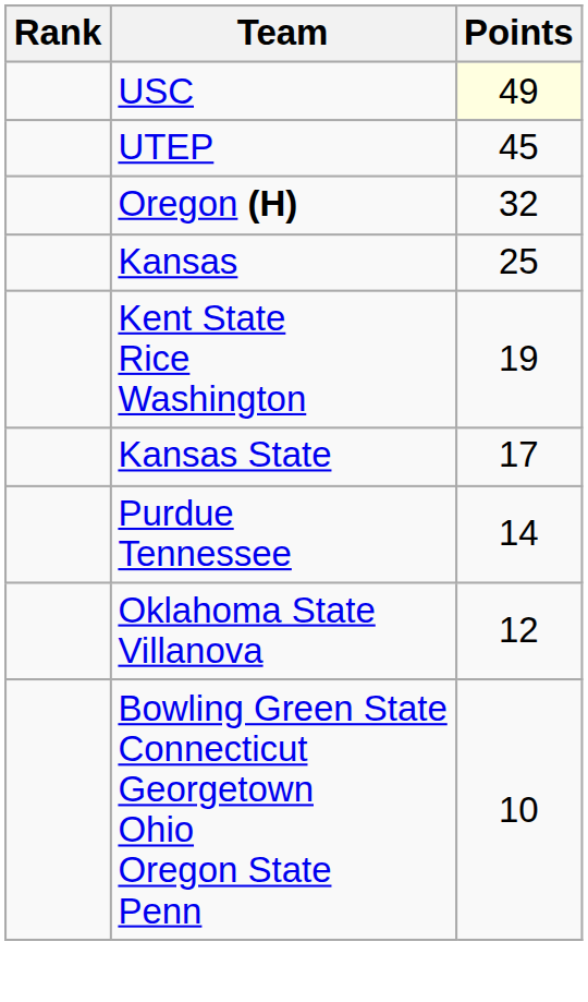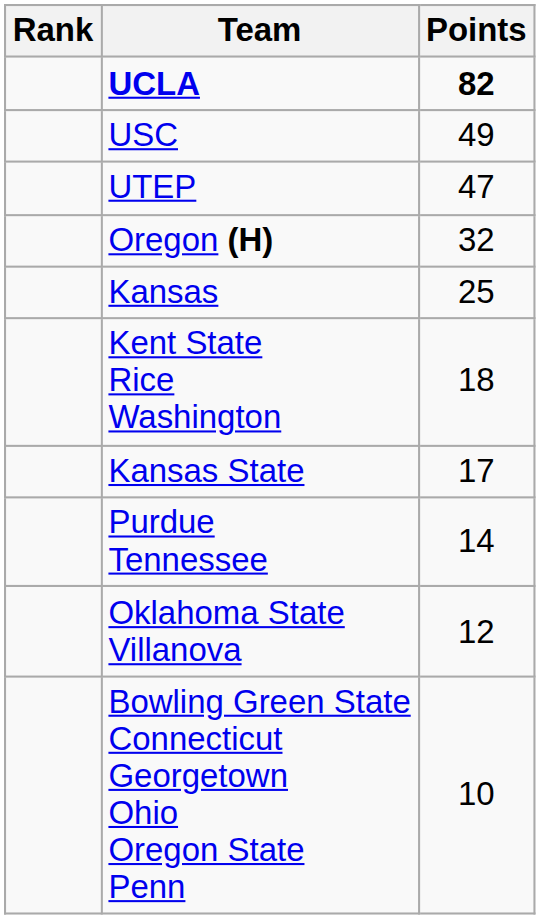 <table class="wikitable sortable" style="text-align:center">
 <tr>
 <th>Rank</th>
 <th>Team</th>
 <th>Points</th>
 </tr>
 <tr>
 <td></td>
+<td align="left"><strong><a href='#'>UCLA</a></strong></td>
+<td><strong>82</strong></td>
+</tr>
+<tr>
+<td></td>
 <td align="left"><a href='#'>USC</a></td>
-<td style="background: lightyellow;">49</td>
+<td>49</td>
 </tr>
 <tr>
 <td></td>
 <td align="left"><a href='#'>UTEP</a></td>
-<td>45</td>
+<td>47</td>
 </tr>
 <tr>
 <td></td>
 <td align="left"><a href='#'>Oregon</a> <strong>(H)</strong></td>
 <td>32</td>
 </tr>
 <tr>
 <td></td>
 <td align="left"><a href='#'>Kansas</a></td>
 <td>25</td>
 </tr>
 <tr>
 <td></td>
 <td align="left"><a href='#'>Kent State</a><br><a href='#'>Rice</a><br><a href='#'>Washington</a></td>
-<td>19</td>
+<td>18</td>
 </tr>
 <tr>
 <td></td>
 <td align="left"><a href='#'>Kansas State</a></td>
 <td>17</td>
 </tr>
 <tr>
 <td></td>
 <td align="left"><a href='#'>Purdue</a><br><a href='#'>Tennessee</a></td>
 <td>14</td>
 </tr>
 <tr>
 <td></td>
 <td align="left"><a href='#'>Oklahoma State</a><br><a href='#'>Villanova</a></td>
 <td>12</td>
 </tr>
 <tr>
 <td></td>
 <td align="left"><a href='#'>Bowling Green State</a><br><a href='#'>Connecticut</a><br><a href='#'>Georgetown</a><br><a href='#'>Ohio</a><br><a href='#'>Oregon State</a><br><a href='#'>Penn</a></td>
 <td>10</td>
 </tr>
 </table>
